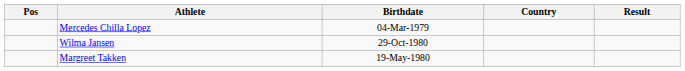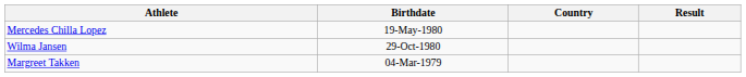 <table class="wikitable"  style="text-align:center; width:70%;">
 <tr>
-<th>Pos</th>
 <th>Athlete</th>
 <th>Birthdate</th>
 <th>Country</th>
 <th>Result</th>
 </tr>
 <tr>
-<td align=center></td>
 <td align=left><a href='#'>Mercedes Chilla Lopez</a></td>
-<td>04-Mar-1979</td>
+<td>19-May-1980</td>
 <td align=left></td>
 <td></td>
 </tr>
 <tr>
-<td align=center></td>
 <td align=left><a href='#'>Wilma Jansen</a></td>
 <td>29-Oct-1980</td>
 <td align=left></td>
 <td></td>
 </tr>
 <tr>
-<td align=center></td>
 <td align=left><a href='#'>Margreet Takken</a></td>
-<td>19-May-1980</td>
+<td>04-Mar-1979</td>
 <td align=left></td>
 <td></td>
 </tr>
 </table>
